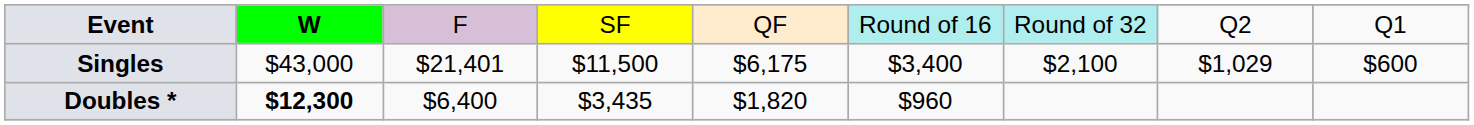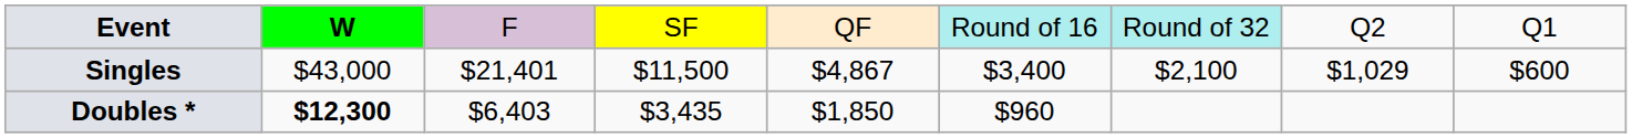 <table class=wikitable style=font-size:90%;text-align:center>
 <tr>
 <td style="width:130px; background:#dfe2e9;"><strong>Event</strong></td>
 <td style="width:80px; background:lime;"><strong>W</strong></td>
 <td style="width:85px; background:thistle;">F</td>
 <td style="width:85px; background:#ff0;">SF</td>
 <td style="width:85px; background:#ffebcd;">QF</td>
 <td style="width:85px; background:#afeeee;">Round of 16</td>
 <td style="width:85px; background:#afeeee;">Round of 32</td>
 <td width=85>Q2</td>
 <td width=85>Q1</td>
 </tr>
 <tr>
 <td style="background:#dfe2e9;"><strong>Singles</strong></td>
 <td>$43,000</td>
 <td>$21,401</td>
 <td>$11,500</td>
-<td>$6,175</td>
+<td>$4,867</td>
 <td>$3,400</td>
 <td>$2,100</td>
 <td>$1,029</td>
 <td>$600</td>
 </tr>
 <tr>
 <td style="background:#dfe2e9;"><strong>Doubles *</strong></td>
 <td><strong>$12,300</strong></td>
-<td>$6,400</td>
+<td>$6,403</td>
 <td>$3,435</td>
-<td>$1,820</td>
+<td>$1,850</td>
 <td>$960</td>
 <td></td>
 <td></td>
 <td></td>
 </tr>
 </table>
